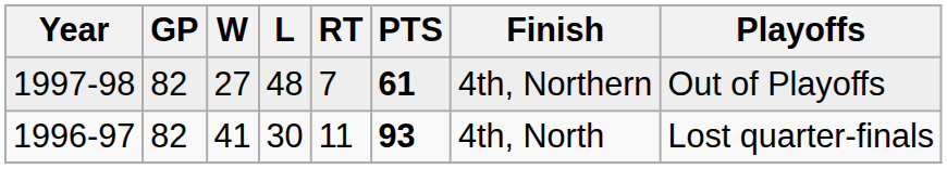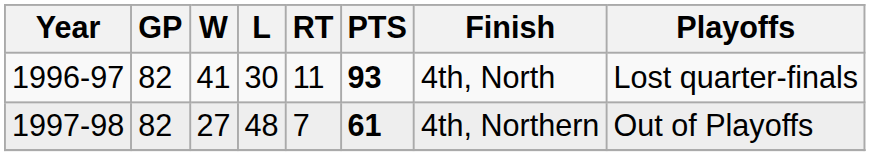 <table class="wikitable">
 <tr>
 <th>Year</th>
 <th>GP</th>
 <th>W</th>
 <th>L</th>
 <th>RT</th>
 <th>PTS</th>
 <th>Finish</th>
 <th>Playoffs</th>
+</tr>
+<tr>
+<td>1996-97</td>
+<td>82</td>
+<td>41</td>
+<td>30</td>
+<td>11</td>
+<td><strong>93</strong></td>
+<td>4th, North</td>
+<td>Lost quarter-finals</td>
 </tr>
 <tr bgcolor="#eeeeee">
 <td>1997-98</td>
 <td>82</td>
 <td>27</td>
 <td>48</td>
 <td>7</td>
 <td><strong>61</strong></td>
 <td>4th, Northern</td>
 <td>Out of Playoffs</td>
 </tr>
 <tr>
-<td>1996-97</td>
-<td>82</td>
-<td>41</td>
-<td>30</td>
-<td>11</td>
-<td><strong>93</strong></td>
-<td>4th, North</td>
-<td>Lost quarter-finals</td>
-</tr>
-<tr>
 </tr>
 </table>
